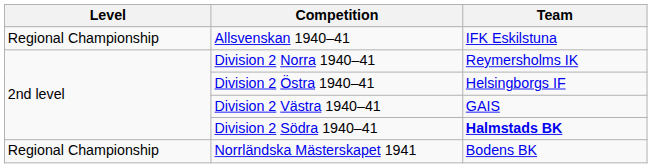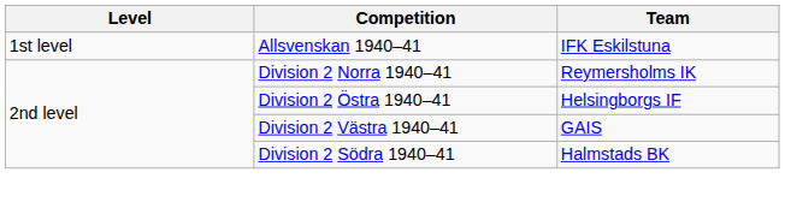 <table class="wikitable" style="text-align: left;">
 <tr>
 <th style="width: 225px;">Level</th>
 <th style="width: 275px;">Competition</th>
 <th style="width: 200px;">Team</th>
 </tr>
 <tr>
-<td>Regional Championship</td>
+<td>1st level</td>
 <td><a href='#'>Allsvenskan</a> 1940–41</td>
 <td><a href='#'>IFK Eskilstuna</a></td>
 </tr>
 <tr>
 <td rowspan=4>2nd level</td>
 <td><a href='#'>Division 2</a> <a href='#'>Norra</a> 1940–41</td>
 <td><a href='#'>Reymersholms IK</a></td>
 </tr>
 <tr>
 <td><a href='#'>Division 2</a> <a href='#'>Östra</a> 1940–41</td>
 <td><a href='#'>Helsingborgs IF</a></td>
 </tr>
 <tr>
 <td><a href='#'>Division 2</a> <a href='#'>Västra</a> 1940–41</td>
 <td><a href='#'>GAIS</a></td>
 </tr>
 <tr>
 <td><a href='#'>Division 2</a> <a href='#'>Södra</a> 1940–41</td>
-<td><strong><a href='#'>Halmstads BK</a></strong></td>
-</tr>
-<tr>
-<td>Regional Championship</td>
-<td><a href='#'>Norrländska Mästerskapet</a> 1941</td>
-<td><a href='#'>Bodens BK</a></td>
+<td><a href='#'>Halmstads BK</a></td>
 </tr>
 </table>
